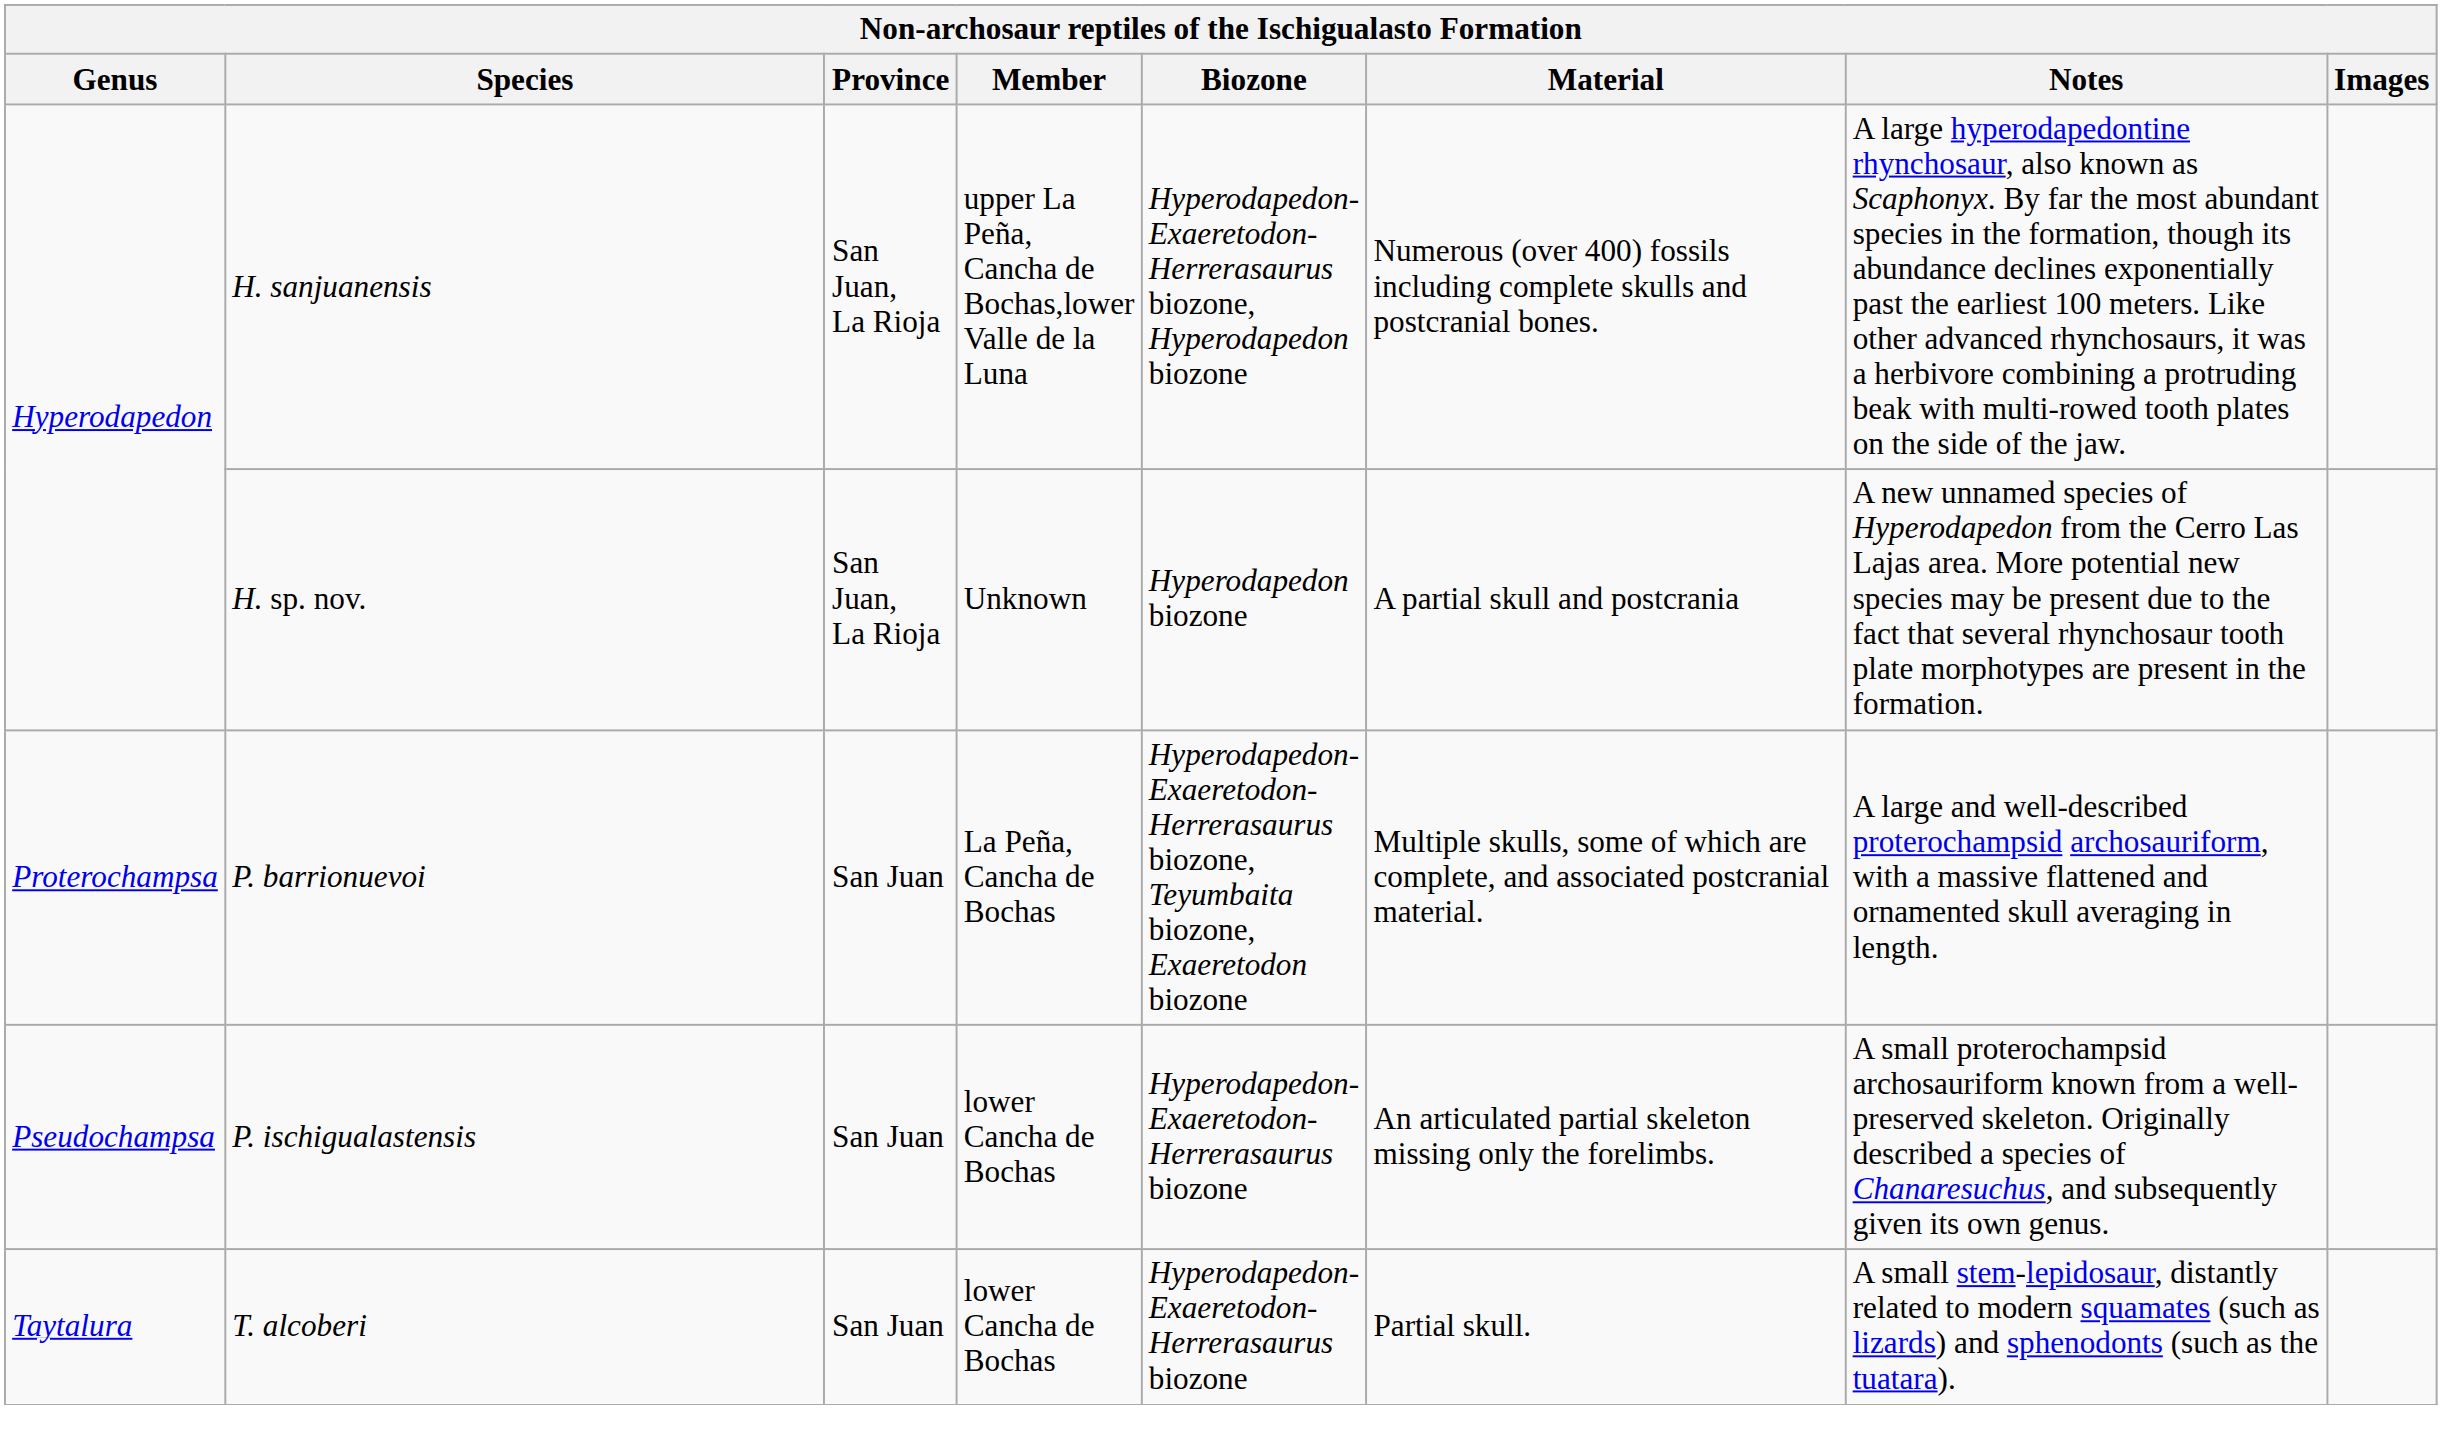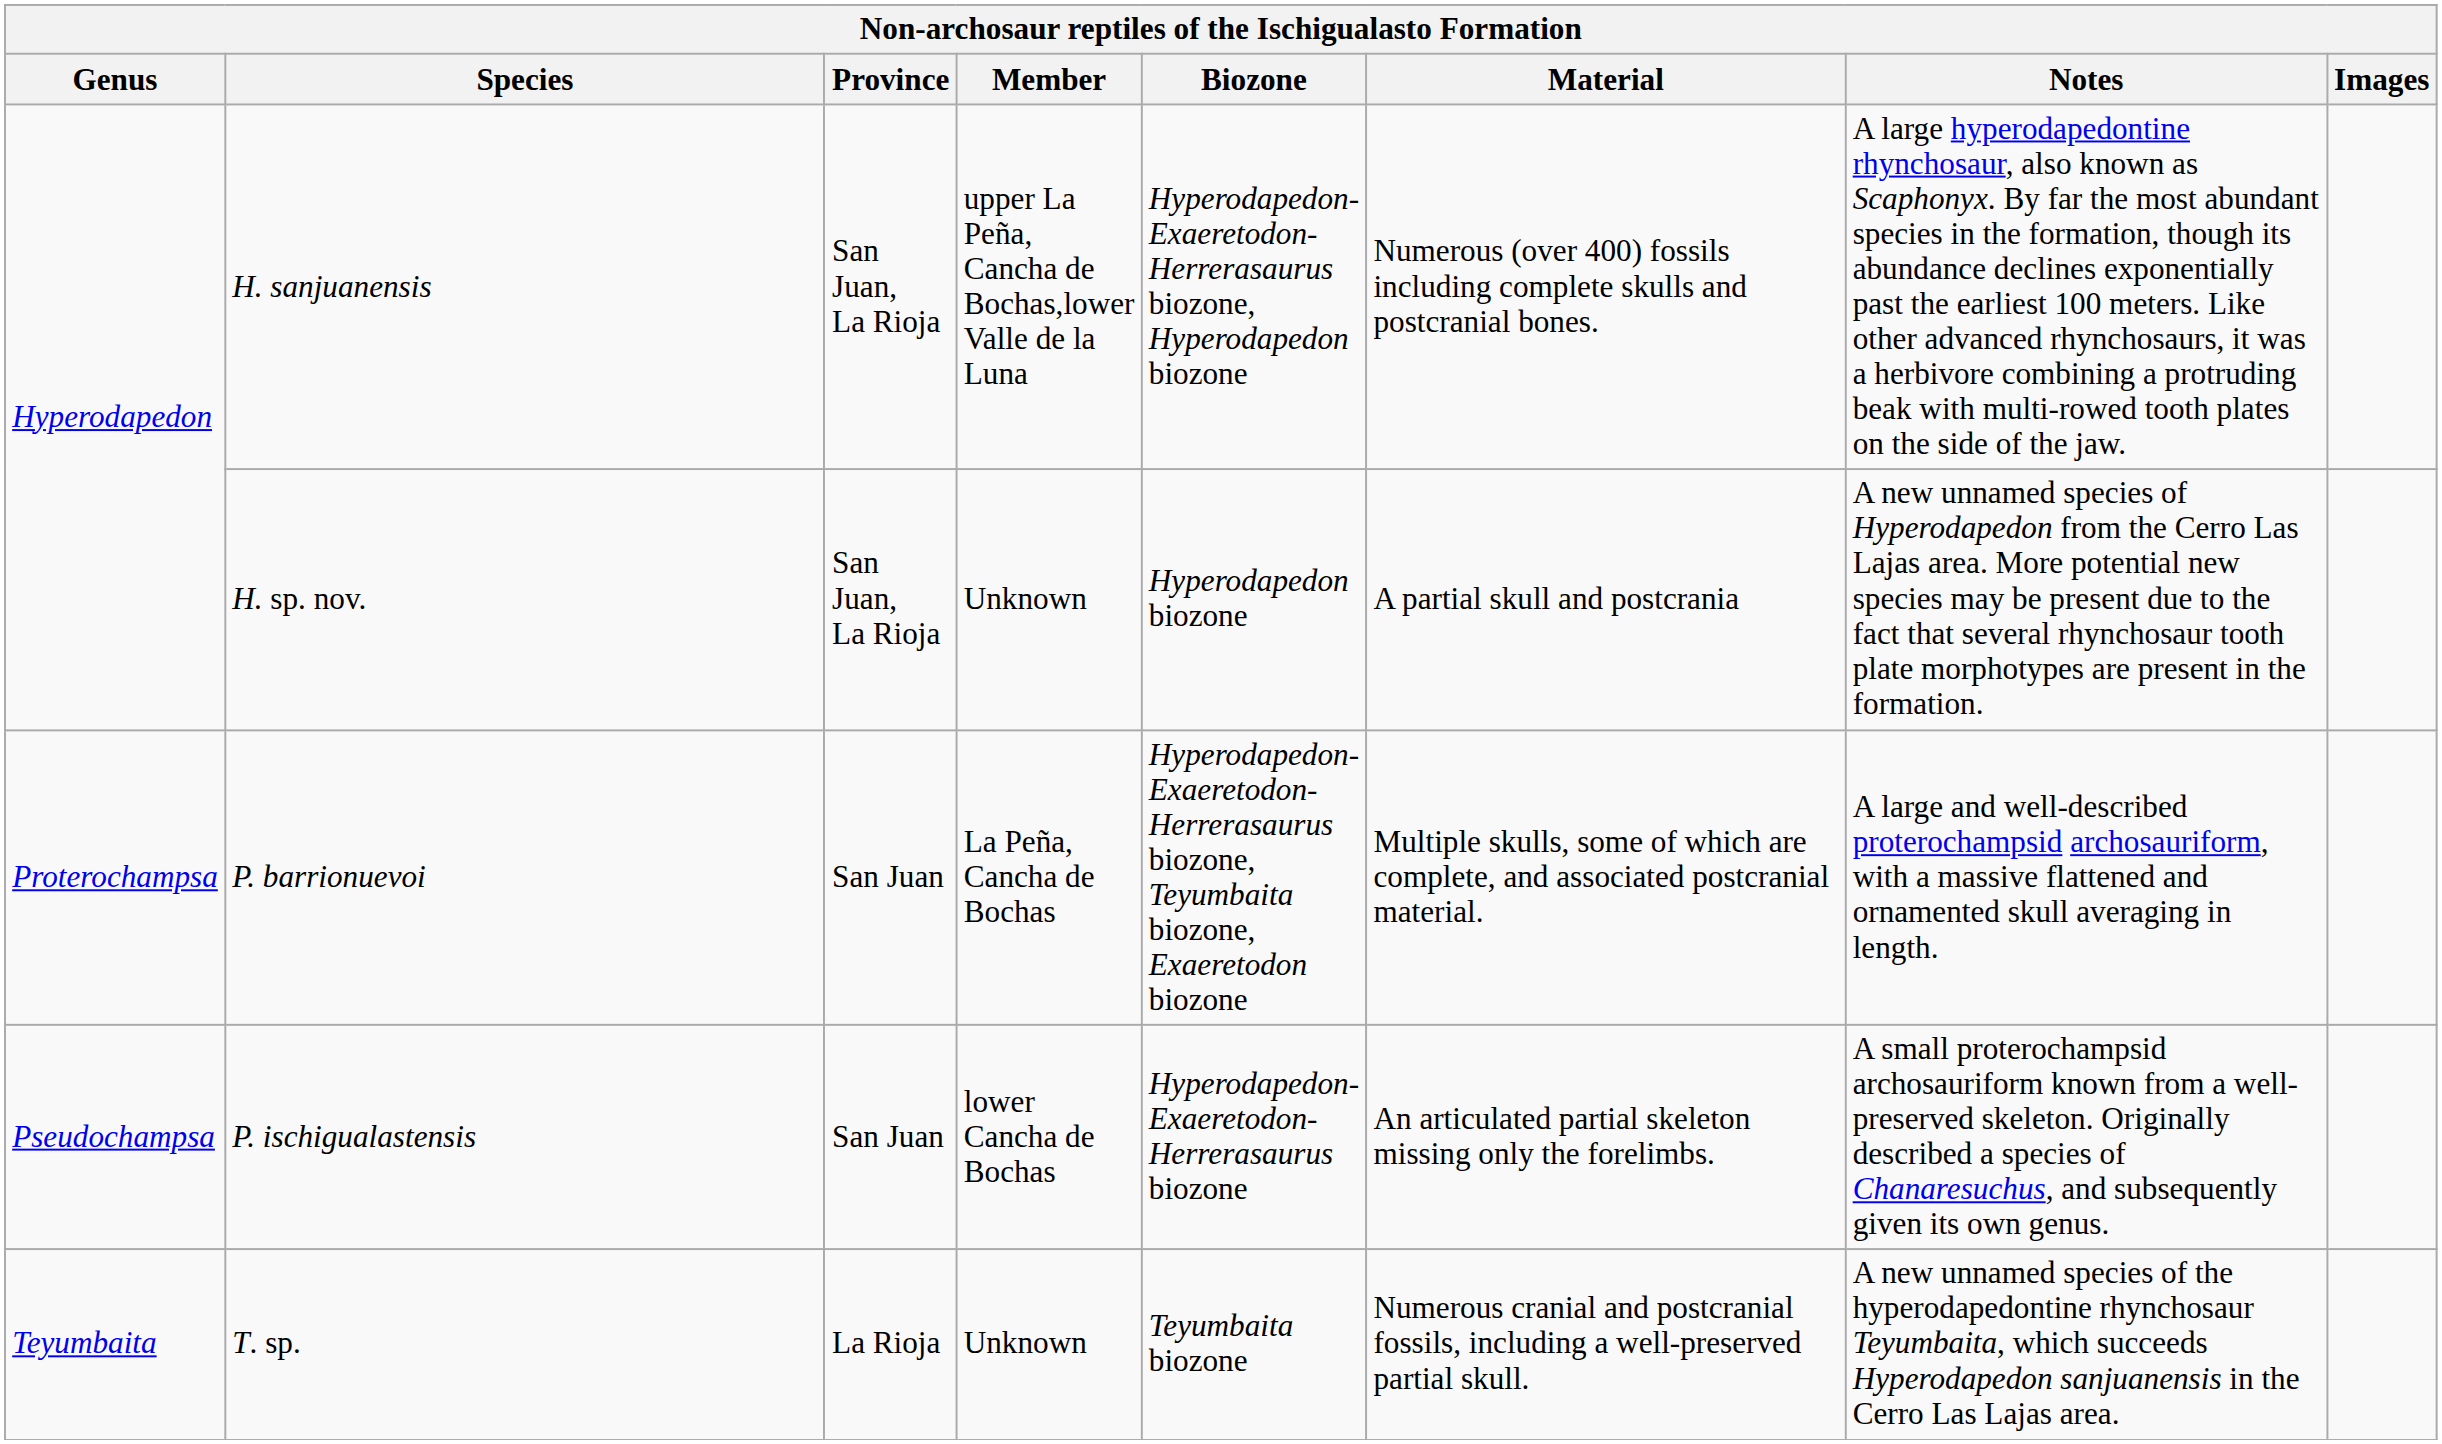 <table class="wikitable" align="center">
 <tr>
 <th colspan="8" align="center">Non-archosaur reptiles of the Ischigualasto Formation</th>
 </tr>
 <tr>
 <th>Genus</th>
 <th width="25%">Species</th>
 <th>Province</th>
 <th>Member</th>
 <th>Biozone</th>
 <th width="20%">Material</th>
 <th width="20%">Notes</th>
 <th>Images</th>
 </tr>
 <tr>
 <td rowspan="2"><em><a href='#'>Hyperodapedon</a></em></td>
 <td><em>H. sanjuanensis</em></td>
 <td>San Juan,<br>La Rioja</td>
 <td>upper La Peña,<br>Cancha de Bochas,lower Valle de la Luna</td>
 <td><em>Hyperodapedon</em>-<em>Exaeretodon</em>-<em>Herrerasaurus</em> biozone,<br><em>Hyperodapedon</em> biozone</td>
 <td>Numerous (over 400) fossils including complete skulls and postcranial bones.</td>
 <td>A large <a href='#'>hyperodapedontine</a> <a href='#'>rhynchosaur</a>, also known as <em>Scaphonyx</em>. By far the most abundant species in the formation, though its abundance declines exponentially past the earliest 100 meters. Like other advanced rhynchosaurs, it was a herbivore combining a protruding beak with multi-rowed tooth plates on the side of the jaw.</td>
 <td></td>
 </tr>
 <tr>
 <td><em>H.</em> sp. nov.</td>
 <td>San Juan,<br>La Rioja</td>
 <td>Unknown</td>
 <td><em>Hyperodapedon</em> biozone</td>
 <td>A partial skull and postcrania</td>
 <td>A new unnamed species of <em>Hyperodapedon</em> from the Cerro Las Lajas area. More potential new species may be present due to the fact that several rhynchosaur tooth plate morphotypes are present in the formation.</td>
 <td></td>
 </tr>
 <tr>
 <td><em><a href='#'>Proterochampsa</a></em></td>
 <td><em>P. barrionuevoi</em></td>
 <td>San Juan<em></em></td>
 <td>La Peña,<br>Cancha de Bochas</td>
 <td><em>Hyperodapedon</em>-<em>Exaeretodon</em>-<em>Herrerasaurus</em> biozone,<br><em>Teyumbaita</em> biozone,<br><em>Exaeretodon</em> biozone</td>
 <td>Multiple skulls, some of which are complete, and associated postcranial material.</td>
 <td>A large and well-described <a href='#'>proterochampsid</a> <a href='#'>archosauriform</a>, with a massive flattened and ornamented skull averaging  in length.</td>
 <td></td>
 </tr>
 <tr>
 <td><em><a href='#'>Pseudochampsa</a></em></td>
 <td><em>P. ischigualastensis</em></td>
 <td>San Juan<em></em></td>
 <td>lower Cancha de Bochas</td>
 <td><em>Hyperodapedon</em>-<em>Exaeretodon</em>-<em>Herrerasaurus</em> biozone</td>
 <td>An articulated partial skeleton missing only the forelimbs.</td>
 <td>A small proterochampsid archosauriform known from a well-preserved skeleton. Originally described a species of <em><a href='#'>Chanaresuchus</a></em>, and subsequently given its own genus.</td>
 <td></td>
 </tr>
 <tr>
-<td><em><a href='#'>Taytalura</a></em></td>
-<td><em>T. alcoberi</em></td>
-<td>San Juan</td>
-<td>lower Cancha de Bochas</td>
-<td><em>Hyperodapedon</em>-<em>Exaeretodon</em>-<em>Herrerasaurus</em> biozone</td>
-<td>Partial skull.</td>
-<td>A small <a href='#'>stem</a>-<a href='#'>lepidosaur</a>, distantly related to modern <a href='#'>squamates</a> (such as <a href='#'>lizards</a>) and <a href='#'>sphenodonts</a> (such as the <a href='#'>tuatara</a>).</td>
+<td><em><a href='#'>Teyumbaita</a></em></td>
+<td><em>T</em>. sp.</td>
+<td>La Rioja</td>
+<td>Unknown</td>
+<td><em>Teyumbaita</em> biozone</td>
+<td>Numerous cranial and postcranial fossils, including a well-preserved partial skull.</td>
+<td>A new unnamed species of the hyperodapedontine rhynchosaur <em>Teyumbaita</em>, which succeeds <em>Hyperodapedon sanjuanensis</em> in the Cerro Las Lajas area.</td>
 <td></td>
 </tr>
 <tr>
 </tr>
 </table>
